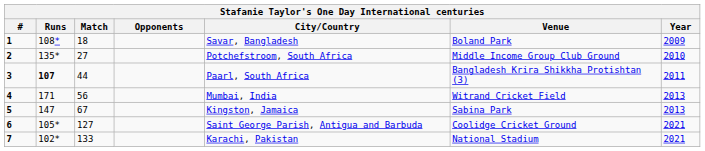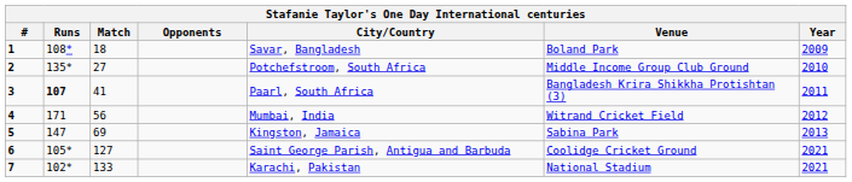 <table class="wikitable">
 <tr>
 <th colspan="7">Stafanie Taylor's One Day International centuries</th>
 </tr>
 <tr>
 <th style="width:40px;">#</th>
 <th style="width:50px;">Runs</th>
 <th style="width:50px;">Match</th>
 <th style="width:125px;">Opponents</th>
 <th style="width:350px;">City/Country</th>
 <th style="width:300px;">Venue</th>
 <th style="width:50px;">Year</th>
 </tr>
 <tr>
 <td><strong>1</strong></td>
 <td>108<a href='#'>*</a></td>
 <td>18</td>
 <td></td>
 <td> <a href='#'>Savar</a>, <a href='#'>Bangladesh</a></td>
 <td><a href='#'>Boland Park</a></td>
 <td><a href='#'>2009</a></td>
 </tr>
 <tr>
 <td><strong>2</strong></td>
 <td>135*</td>
 <td>27</td>
 <td></td>
 <td> <a href='#'>Potchefstroom</a>, <a href='#'>South Africa</a></td>
 <td><a href='#'>Middle Income Group Club Ground</a></td>
 <td><a href='#'>2010</a></td>
 </tr>
 <tr>
 <td><strong>3</strong></td>
 <td><strong>107</strong></td>
-<td>44</td>
+<td>41</td>
 <td></td>
 <td> <a href='#'>Paarl</a>, <a href='#'>South Africa</a></td>
 <td><a href='#'>Bangladesh Krira Shikkha Protishtan (3)</a></td>
 <td><a href='#'>2011</a></td>
 </tr>
 <tr>
 <td><strong>4</strong></td>
 <td>171</td>
 <td>56</td>
 <td></td>
 <td> <a href='#'>Mumbai</a>, <a href='#'>India</a></td>
 <td><a href='#'>Witrand Cricket Field</a></td>
-<td><a href='#'>2013</a></td>
+<td><a href='#'>2012</a></td>
 </tr>
 <tr>
 <td><strong>5</strong></td>
 <td>147</td>
-<td>67</td>
+<td>69</td>
 <td></td>
 <td> <a href='#'>Kingston</a>, <a href='#'>Jamaica</a></td>
 <td><a href='#'>Sabina Park</a></td>
 <td><a href='#'>2013</a></td>
 </tr>
 <tr>
 <td><strong>6</strong></td>
 <td>105*</td>
 <td>127</td>
 <td></td>
 <td> <a href='#'>Saint George Parish</a>, <a href='#'>Antigua and Barbuda</a></td>
 <td><a href='#'>Coolidge Cricket Ground</a></td>
 <td><a href='#'>2021</a></td>
 </tr>
 <tr>
 <td><strong>7</strong></td>
 <td>102*</td>
 <td>133</td>
 <td></td>
 <td> <a href='#'>Karachi</a>, <a href='#'>Pakistan</a></td>
 <td><a href='#'>National Stadium</a></td>
 <td><a href='#'>2021</a></td>
 </tr>
 </table>
